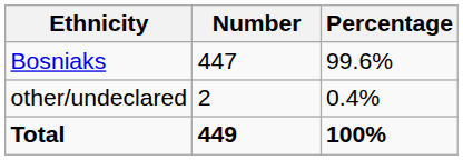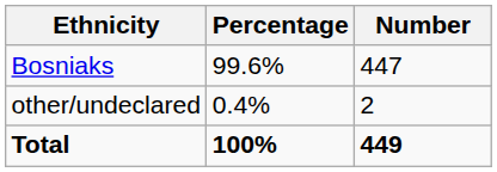 <table class="wikitable">
 <tr>
 <th width="100px">Ethnicity</th>
+<th width="80px">Percentage</th>
 <th width="80px">Number</th>
-<th width="80px">Percentage</th>
 </tr>
 <tr>
 <td><a href='#'>Bosniaks</a></td>
+<td>99.6%</td>
 <td>447</td>
-<td>99.6%</td>
 </tr>
 <tr>
 <td>other/undeclared</td>
+<td>0.4%</td>
 <td>2</td>
-<td>0.4%</td>
 </tr>
 <tr>
 <td><strong>Total</strong></td>
+<td><strong>100%</strong></td>
 <td><strong>449</strong></td>
-<td><strong>100%</strong></td>
 </tr>
 </table>
